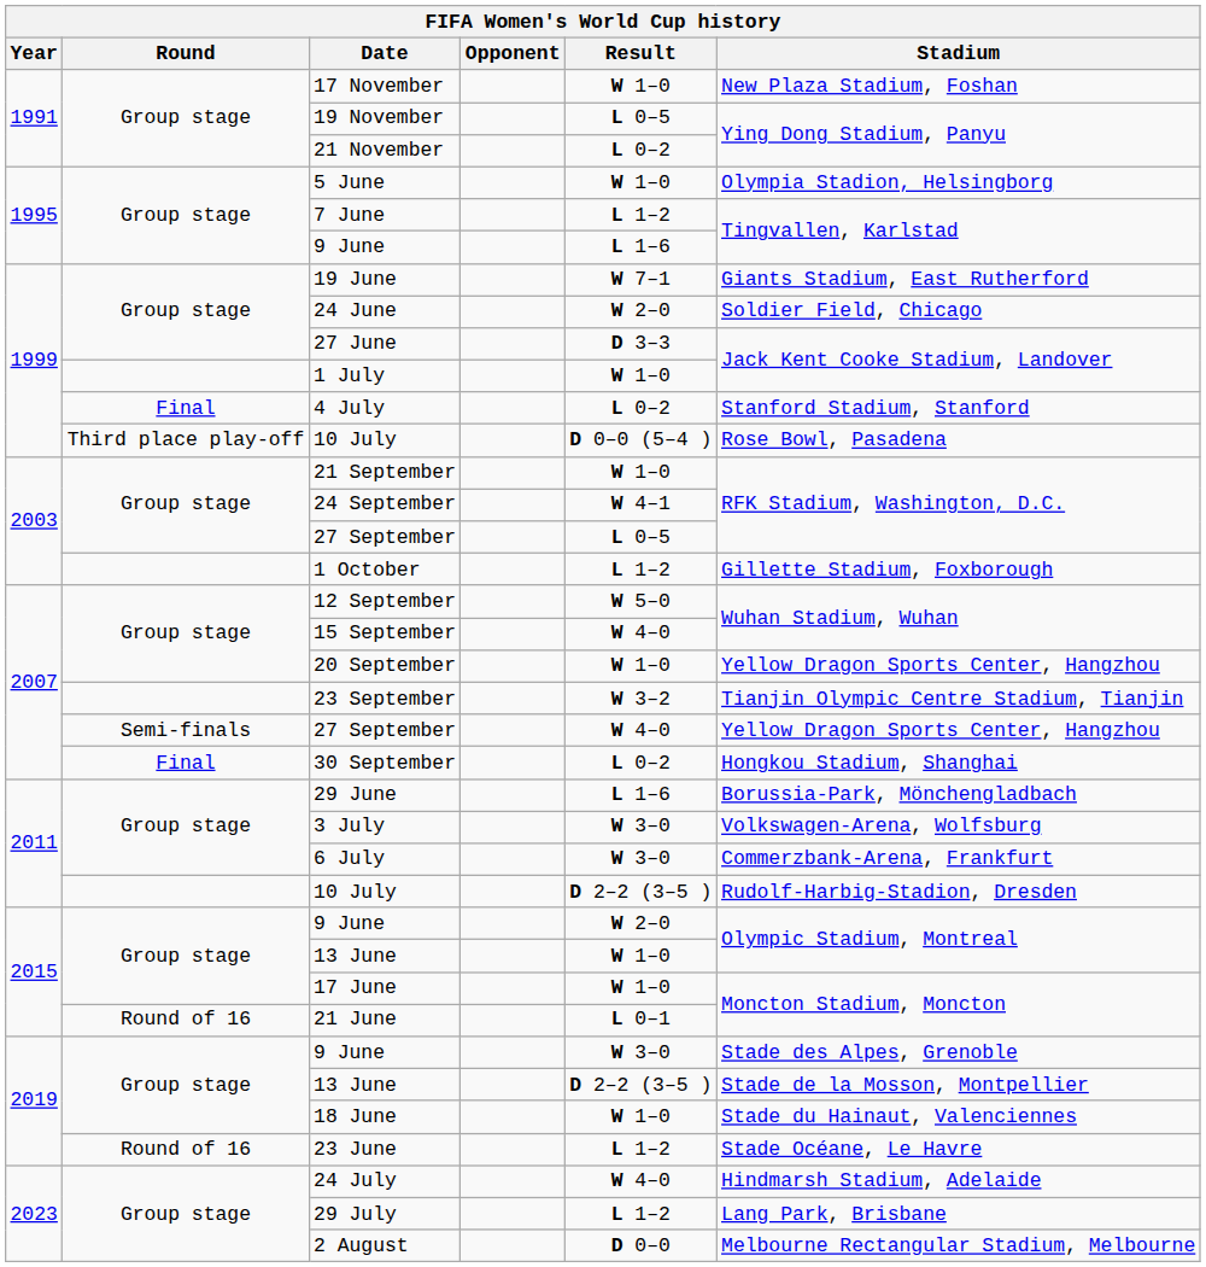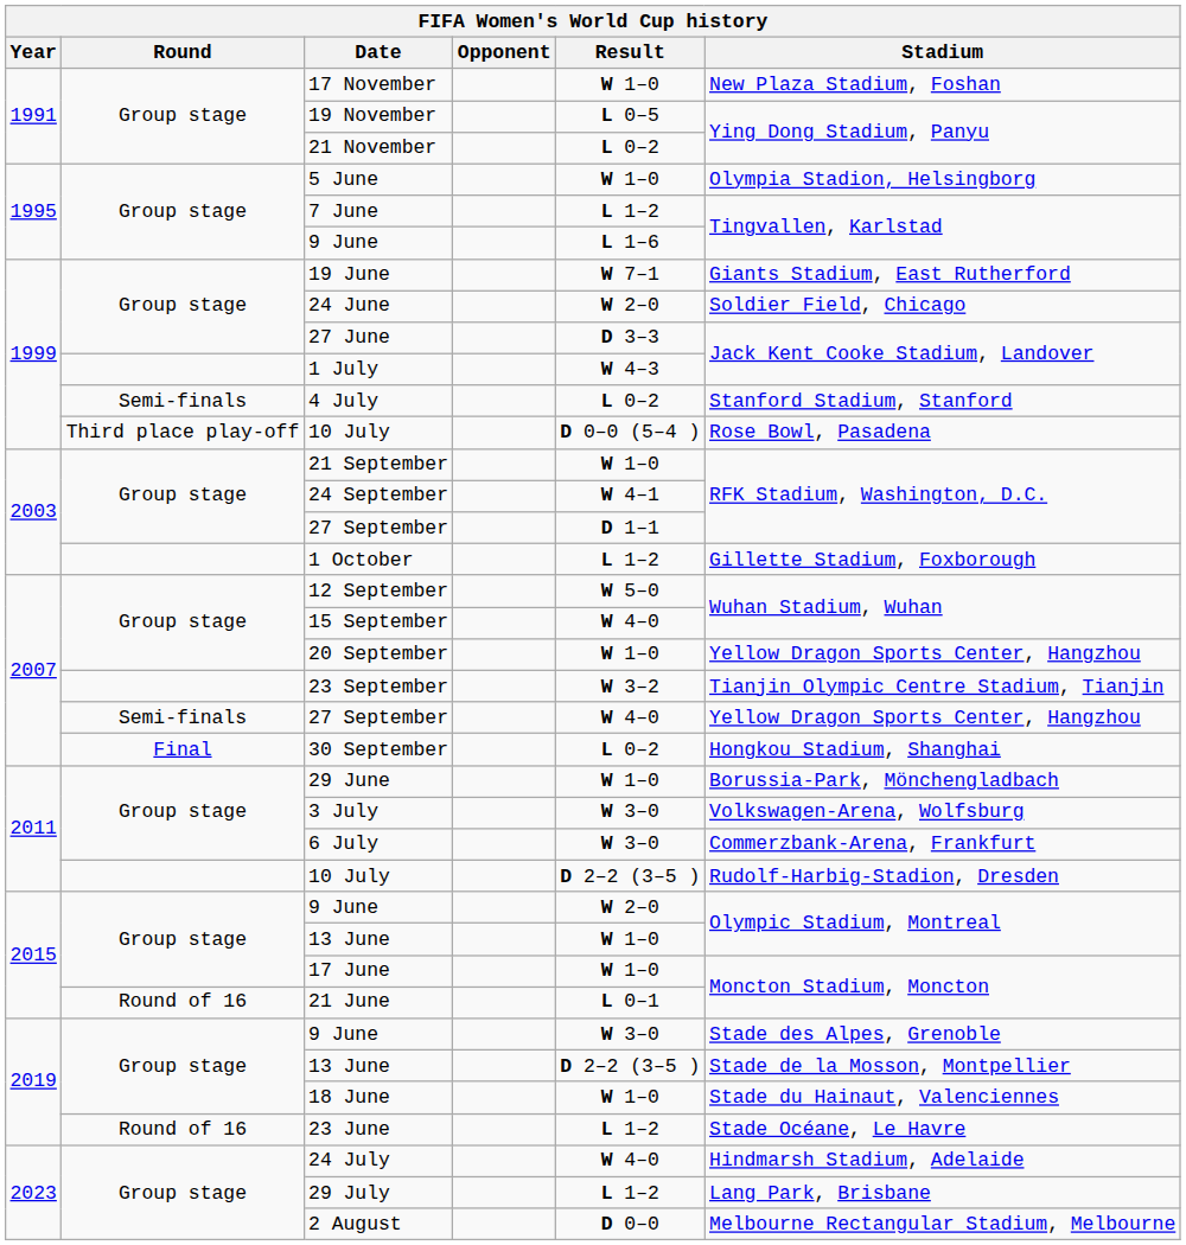 <table class="wikitable collapsible collapsed" style="text-align: center;font-size:">
 <tr>
 <th colspan=6>FIFA Women's World Cup history</th>
 </tr>
 <tr>
 <th>Year</th>
 <th>Round</th>
 <th>Date</th>
 <th>Opponent</th>
 <th>Result</th>
 <th>Stadium</th>
 </tr>
 <tr>
 <td rowspan=3> <a href='#'>1991</a></td>
 <td rowspan=3>Group stage</td>
 <td align="left">17 November</td>
 <td align="left"></td>
 <td><strong>W</strong> 1–0</td>
 <td align="left"><a href='#'>New Plaza Stadium</a>, <a href='#'>Foshan</a></td>
 </tr>
 <tr>
 <td align="left">19 November</td>
 <td align="left"></td>
 <td><strong>L</strong> 0–5</td>
 <td rowspan=2 align="left"><a href='#'>Ying Dong Stadium</a>, <a href='#'>Panyu</a></td>
 </tr>
 <tr>
 <td align="left">21 November</td>
 <td align="left"></td>
 <td><strong>L</strong> 0–2</td>
 </tr>
 <tr>
 <td rowspan=3> <a href='#'>1995</a></td>
 <td rowspan=3>Group stage</td>
 <td align="left">5 June</td>
 <td align="left"></td>
 <td><strong>W</strong> 1–0</td>
 <td align="left"><a href='#'>Olympia Stadion, Helsingborg</a></td>
 </tr>
 <tr>
 <td align="left">7 June</td>
 <td align="left"></td>
 <td><strong>L</strong> 1–2</td>
 <td rowspan=2 align="left"><a href='#'>Tingvallen</a>, <a href='#'>Karlstad</a></td>
 </tr>
 <tr>
 <td align="left">9 June</td>
 <td align="left"></td>
 <td><strong>L</strong> 1–6</td>
 </tr>
 <tr>
 <td rowspan=6> <a href='#'>1999</a></td>
 <td rowspan=3>Group stage</td>
 <td align="left">19 June</td>
 <td align="left"></td>
 <td><strong>W</strong> 7–1</td>
 <td align="left"><a href='#'>Giants Stadium</a>, <a href='#'>East Rutherford</a></td>
 </tr>
 <tr>
 <td align="left">24 June</td>
 <td align="left"></td>
 <td><strong>W</strong> 2–0</td>
 <td align="left"><a href='#'>Soldier Field</a>, <a href='#'>Chicago</a></td>
 </tr>
 <tr>
 <td align="left">27 June</td>
 <td align="left"></td>
 <td><strong>D</strong> 3–3</td>
 <td rowspan=2 align="left"><a href='#'>Jack Kent Cooke Stadium</a>, <a href='#'>Landover</a></td>
 </tr>
 <tr>
 <td></td>
 <td align="left">1 July</td>
 <td align="left"></td>
-<td><strong>W</strong> 1–0</td>
+<td><strong>W</strong> 4–3 </td>
 </tr>
 <tr>
-<td><a href='#'>Final</a></td>
+<td>Semi-finals</td>
 <td align="left">4 July</td>
 <td align="left"></td>
 <td><strong>L</strong> 0–2</td>
 <td align="left"><a href='#'>Stanford Stadium</a>, <a href='#'>Stanford</a></td>
 </tr>
 <tr>
 <td>Third place play-off</td>
 <td align="left">10 July</td>
 <td align="left"></td>
 <td><strong>D</strong> 0–0 (5–4 )</td>
 <td align="left"><a href='#'>Rose Bowl</a>, <a href='#'>Pasadena</a></td>
 </tr>
 <tr>
 <td rowspan=4> <a href='#'>2003</a></td>
 <td rowspan=3>Group stage</td>
 <td align="left">21 September</td>
 <td align="left"></td>
 <td><strong>W</strong> 1–0</td>
 <td rowspan=3 align="left"><a href='#'>RFK Stadium</a>, <a href='#'>Washington, D.C.</a></td>
 </tr>
 <tr>
 <td align="left">24 September</td>
 <td align="left"></td>
 <td><strong>W</strong> 4–1</td>
 </tr>
 <tr>
 <td align="left">27 September</td>
 <td align="left"></td>
-<td><strong>L</strong> 0–5</td>
+<td><strong>D</strong> 1–1</td>
 </tr>
 <tr>
 <td></td>
 <td align="left">1 October</td>
 <td align="left"></td>
 <td><strong>L</strong> 1–2</td>
 <td align="left"><a href='#'>Gillette Stadium</a>, <a href='#'>Foxborough</a></td>
 </tr>
 <tr>
 <td rowspan=6> <a href='#'>2007</a></td>
 <td rowspan=3>Group stage</td>
 <td align="left">12 September</td>
 <td align="left"></td>
 <td><strong>W</strong> 5–0</td>
 <td rowspan=2 align="left"><a href='#'>Wuhan Stadium</a>, <a href='#'>Wuhan</a></td>
 </tr>
 <tr>
 <td align="left">15 September</td>
 <td align="left"></td>
 <td><strong>W</strong> 4–0</td>
 </tr>
 <tr>
 <td align="left">20 September</td>
 <td align="left"></td>
 <td><strong>W</strong> 1–0</td>
 <td align="left"><a href='#'>Yellow Dragon Sports Center</a>, <a href='#'>Hangzhou</a></td>
 </tr>
 <tr>
 <td></td>
 <td align="left">23 September</td>
 <td align="left"></td>
 <td><strong>W</strong> 3–2</td>
 <td align="left"><a href='#'>Tianjin Olympic Centre Stadium</a>, <a href='#'>Tianjin</a></td>
 </tr>
 <tr>
 <td>Semi-finals</td>
 <td align="left">27 September</td>
 <td align="left"></td>
 <td><strong>W</strong> 4–0</td>
 <td align="left"><a href='#'>Yellow Dragon Sports Center</a>, <a href='#'>Hangzhou</a></td>
 </tr>
 <tr>
 <td><a href='#'>Final</a></td>
 <td align="left">30 September</td>
 <td align="left"></td>
 <td><strong>L</strong> 0–2</td>
 <td align="left"><a href='#'>Hongkou Stadium</a>, <a href='#'>Shanghai</a></td>
 </tr>
 <tr>
 <td rowspan=4> <a href='#'>2011</a></td>
 <td rowspan=3>Group stage</td>
 <td align="left">29 June</td>
 <td align="left"></td>
-<td><strong>L</strong> 1–6</td>
+<td><strong>W</strong> 1–0</td>
 <td align="left"><a href='#'>Borussia-Park</a>, <a href='#'>Mönchengladbach</a></td>
 </tr>
 <tr>
 <td align="left">3 July</td>
 <td align="left"></td>
 <td><strong>W</strong> 3–0</td>
 <td align="left"><a href='#'>Volkswagen-Arena</a>, <a href='#'>Wolfsburg</a></td>
 </tr>
 <tr>
 <td align="left">6 July</td>
 <td align="left"></td>
 <td><strong>W</strong> 3–0</td>
 <td align="left"><a href='#'>Commerzbank-Arena</a>, <a href='#'>Frankfurt</a></td>
 </tr>
 <tr>
 <td></td>
 <td align="left">10 July</td>
 <td align="left"></td>
 <td><strong>D</strong> 2–2 (3–5 )</td>
 <td align="left"><a href='#'>Rudolf-Harbig-Stadion</a>, <a href='#'>Dresden</a></td>
 </tr>
 <tr>
 <td rowspan=4> <a href='#'>2015</a></td>
 <td rowspan=3>Group stage</td>
 <td align="left">9 June</td>
 <td align="left"></td>
 <td><strong>W</strong> 2–0</td>
 <td rowspan=2 align="left"><a href='#'>Olympic Stadium</a>, <a href='#'>Montreal</a></td>
 </tr>
 <tr>
 <td align="left">13 June</td>
 <td align="left"></td>
 <td><strong>W</strong> 1–0</td>
 </tr>
 <tr>
 <td align="left">17 June</td>
 <td align="left"></td>
 <td><strong>W</strong> 1–0</td>
 <td rowspan=2 align="left"><a href='#'>Moncton Stadium</a>, <a href='#'>Moncton</a></td>
 </tr>
 <tr>
 <td>Round of 16</td>
 <td align="left">21 June</td>
 <td align="left"></td>
 <td><strong>L</strong> 0–1</td>
 </tr>
 <tr>
 <td rowspan=4> <a href='#'>2019</a></td>
 <td rowspan=3>Group stage</td>
 <td align="left">9 June</td>
 <td align="left"></td>
 <td><strong>W</strong> 3–0</td>
 <td align="left"><a href='#'>Stade des Alpes</a>, <a href='#'>Grenoble</a></td>
 </tr>
 <tr>
 <td align="left">13 June</td>
 <td align="left"></td>
 <td><strong>D</strong> 2–2 (3–5 )</td>
 <td align="left"><a href='#'>Stade de la Mosson</a>, <a href='#'>Montpellier</a></td>
 </tr>
 <tr>
 <td align="left">18 June</td>
 <td align="left"></td>
 <td><strong>W</strong> 1–0</td>
 <td align="left"><a href='#'>Stade du Hainaut</a>, <a href='#'>Valenciennes</a></td>
 </tr>
 <tr>
 <td>Round of 16</td>
 <td align="left">23 June</td>
 <td align="left"></td>
 <td><strong>L</strong> 1–2 </td>
 <td align="left"><a href='#'>Stade Océane</a>, <a href='#'>Le Havre</a></td>
 </tr>
 <tr>
 <td rowspan=3>  <a href='#'>2023</a></td>
 <td rowspan=3>Group stage</td>
 <td align="left">24 July</td>
 <td align="left"></td>
 <td><strong>W</strong> 4–0</td>
 <td align="left"><a href='#'>Hindmarsh Stadium</a>, <a href='#'>Adelaide</a></td>
 </tr>
 <tr>
 <td align="left">29 July</td>
 <td align="left"></td>
 <td><strong>L</strong> 1–2</td>
 <td align="left"><a href='#'>Lang Park</a>, <a href='#'>Brisbane</a></td>
 </tr>
 <tr>
 <td align="left">2 August</td>
 <td align="left"></td>
 <td><strong>D</strong> 0–0</td>
 <td align="left"><a href='#'>Melbourne Rectangular Stadium</a>, <a href='#'>Melbourne</a></td>
 </tr>
 </table>
